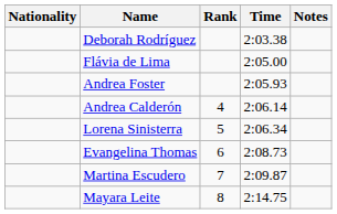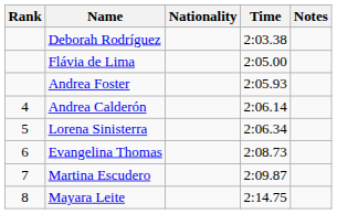 <table class="wikitable sortable" style="text-align:center">
 <tr>
+<th>Rank</th>
+<th>Name</th>
 <th>Nationality</th>
-<th>Name</th>
-<th>Rank</th>
 <th>Time</th>
 <th>Notes</th>
 </tr>
 <tr>
+<td></td>
+<td align=left><a href='#'>Deborah Rodríguez</a></td>
 <td align=left></td>
-<td align=left><a href='#'>Deborah Rodríguez</a></td>
-<td></td>
 <td>2:03.38</td>
 <td></td>
 </tr>
 <tr>
+<td></td>
+<td align=left><a href='#'>Flávia de Lima</a></td>
 <td align=left></td>
-<td align=left><a href='#'>Flávia de Lima</a></td>
-<td></td>
 <td>2:05.00</td>
 <td></td>
 </tr>
 <tr>
+<td></td>
+<td align=left><a href='#'>Andrea Foster</a></td>
 <td align=left></td>
-<td align=left><a href='#'>Andrea Foster</a></td>
-<td></td>
 <td>2:05.93</td>
 <td></td>
 </tr>
 <tr>
+<td>4</td>
+<td align=left><a href='#'>Andrea Calderón</a></td>
 <td align=left></td>
-<td align=left><a href='#'>Andrea Calderón</a></td>
-<td>4</td>
 <td>2:06.14</td>
 <td></td>
 </tr>
 <tr>
+<td>5</td>
+<td align=left><a href='#'>Lorena Sinisterra</a></td>
 <td align=left></td>
-<td align=left><a href='#'>Lorena Sinisterra</a></td>
-<td>5</td>
 <td>2:06.34</td>
 <td></td>
 </tr>
 <tr>
+<td>6</td>
+<td align=left><a href='#'>Evangelina Thomas</a></td>
 <td align=left></td>
-<td align=left><a href='#'>Evangelina Thomas</a></td>
-<td>6</td>
 <td>2:08.73</td>
 <td></td>
 </tr>
 <tr>
+<td>7</td>
+<td align=left><a href='#'>Martina Escudero</a></td>
 <td align=left></td>
-<td align=left><a href='#'>Martina Escudero</a></td>
-<td>7</td>
 <td>2:09.87</td>
 <td></td>
 </tr>
 <tr>
+<td>8</td>
+<td align=left><a href='#'>Mayara Leite</a></td>
 <td align=left></td>
-<td align=left><a href='#'>Mayara Leite</a></td>
-<td>8</td>
 <td>2:14.75</td>
 <td></td>
 </tr>
 </table>
